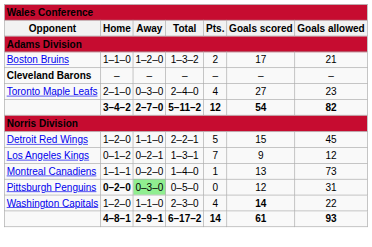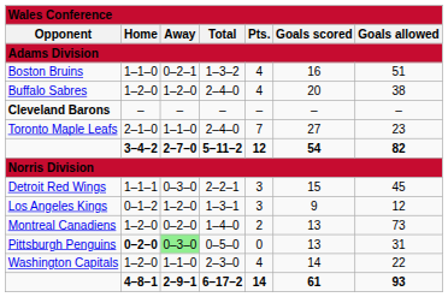 <table class="wikitable" style="font-size: 95%; text-align: center">
 <tr>
 <td colspan="7" style="text-align:left; background:#c60c30"><span> <strong>Wales Conference</strong> </span></td>
 </tr>
 <tr>
 <th>Opponent</th>
 <th>Home</th>
 <th>Away</th>
 <th>Total</th>
 <th>Pts.</th>
 <th>Goals scored</th>
 <th>Goals allowed</th>
 </tr>
 <tr>
 <td colspan="7" style="text-align:left; background:#c60c30"><span> <strong>Adams Division</strong> </span></td>
 </tr>
 <tr>
 <td style="text-align:left"><a href='#'>Boston Bruins</a></td>
 <td>1–1–0</td>
+<td>0–2–1</td>
+<td>1–3–2</td>
+<td>4</td>
+<td>16</td>
+<td>51</td>
+</tr>
+<tr>
+<td style="text-align:left"><a href='#'>Buffalo Sabres</a></td>
 <td>1–2–0</td>
-<td>1–3–2</td>
-<td>2</td>
-<td>17</td>
-<td>21</td>
+<td>1–2–0</td>
+<td>2–4–0</td>
+<td>4</td>
+<td>20</td>
+<td>38</td>
 </tr>
 <tr>
 <td style="text-align:left"><strong>Cleveland Barons</strong></td>
 <td>–</td>
 <td>–</td>
 <td>–</td>
 <td>–</td>
 <td>–</td>
 <td>–</td>
 </tr>
 <tr>
 <td style="text-align:left"><a href='#'>Toronto Maple Leafs</a></td>
 <td>2–1–0</td>
-<td>0–3–0</td>
+<td>1–1–0</td>
 <td>2–4–0</td>
-<td>4</td>
+<td>7</td>
 <td>27</td>
 <td>23</td>
 </tr>
 <tr style="font-weight:bold">
 <td></td>
 <td>3–4–2</td>
 <td>2–7–0</td>
 <td>5–11–2</td>
 <td>12</td>
 <td>54</td>
 <td>82</td>
 </tr>
 <tr>
 <td colspan="7" style="text-align:left; background:#c60c30"><span> <strong>Norris Division</strong> </span></td>
 </tr>
 <tr>
 <td style="text-align:left"><a href='#'>Detroit Red Wings</a></td>
-<td>1–2–0</td>
-<td>1–1–0</td>
+<td>1–1–1</td>
+<td>0–3–0</td>
 <td>2–2–1</td>
-<td>5</td>
+<td>3</td>
 <td>15</td>
 <td>45</td>
 </tr>
 <tr>
 <td style="text-align:left"><a href='#'>Los Angeles Kings</a></td>
 <td>0–1–2</td>
-<td>0–2–1</td>
+<td>1–2–0</td>
 <td>1–3–1</td>
-<td>7</td>
+<td>3</td>
 <td>9</td>
 <td>12</td>
 </tr>
 <tr>
 <td style="text-align:left"><a href='#'>Montreal Canadiens</a></td>
-<td>1–1–1</td>
+<td>1–2–0</td>
 <td>0–2–0</td>
 <td>1–4–0</td>
-<td>1</td>
+<td>2</td>
 <td>13</td>
 <td>73</td>
 </tr>
 <tr>
 <td style="text-align:left"><a href='#'>Pittsburgh Penguins</a></td>
 <td><strong>0–2–0</strong></td>
 <td style="background: lightgreen;">0–3–0</td>
 <td>0–5–0</td>
 <td>0</td>
-<td>12</td>
+<td>13</td>
 <td>31</td>
 </tr>
 <tr>
 <td style="text-align:left"><a href='#'>Washington Capitals</a></td>
 <td>1–2–0</td>
 <td>1–1–0</td>
 <td>2–3–0</td>
 <td>4</td>
-<td><strong>14</strong></td>
+<td>14</td>
 <td>22</td>
 </tr>
 <tr style="font-weight:bold">
 <td></td>
 <td>4–8–1</td>
 <td>2–9–1</td>
 <td>6–17–2</td>
 <td>14</td>
 <td>61</td>
 <td>93</td>
 </tr>
 </table>
